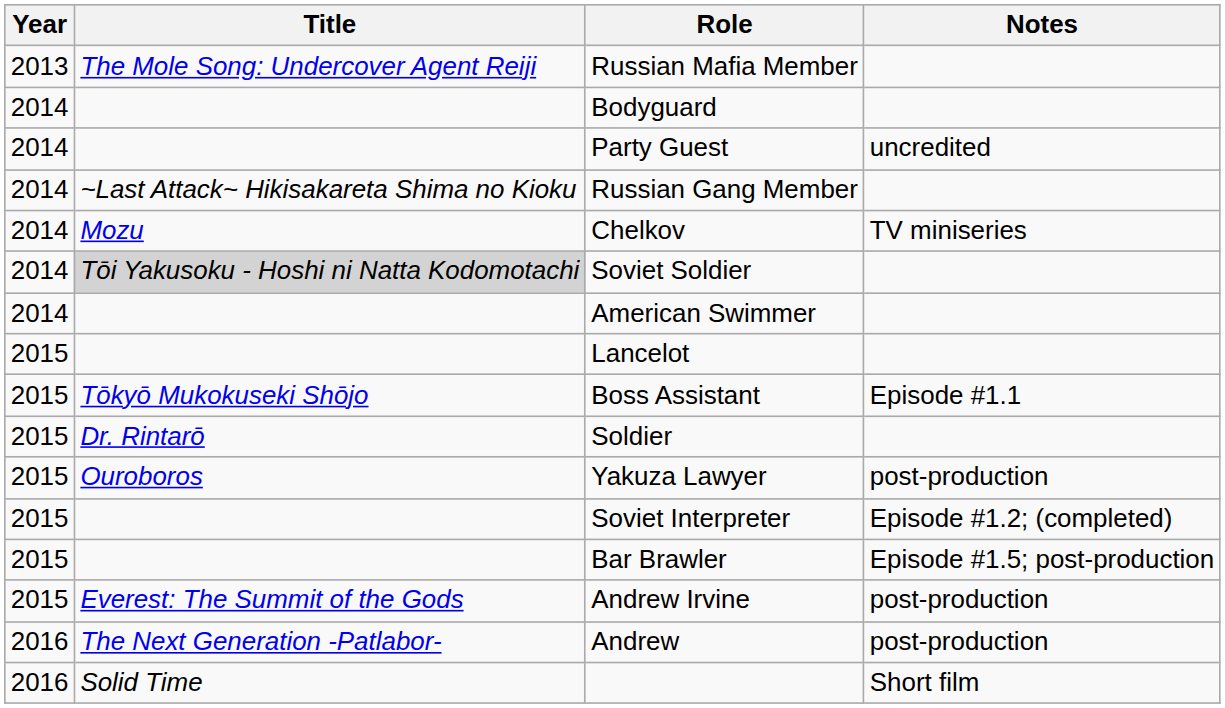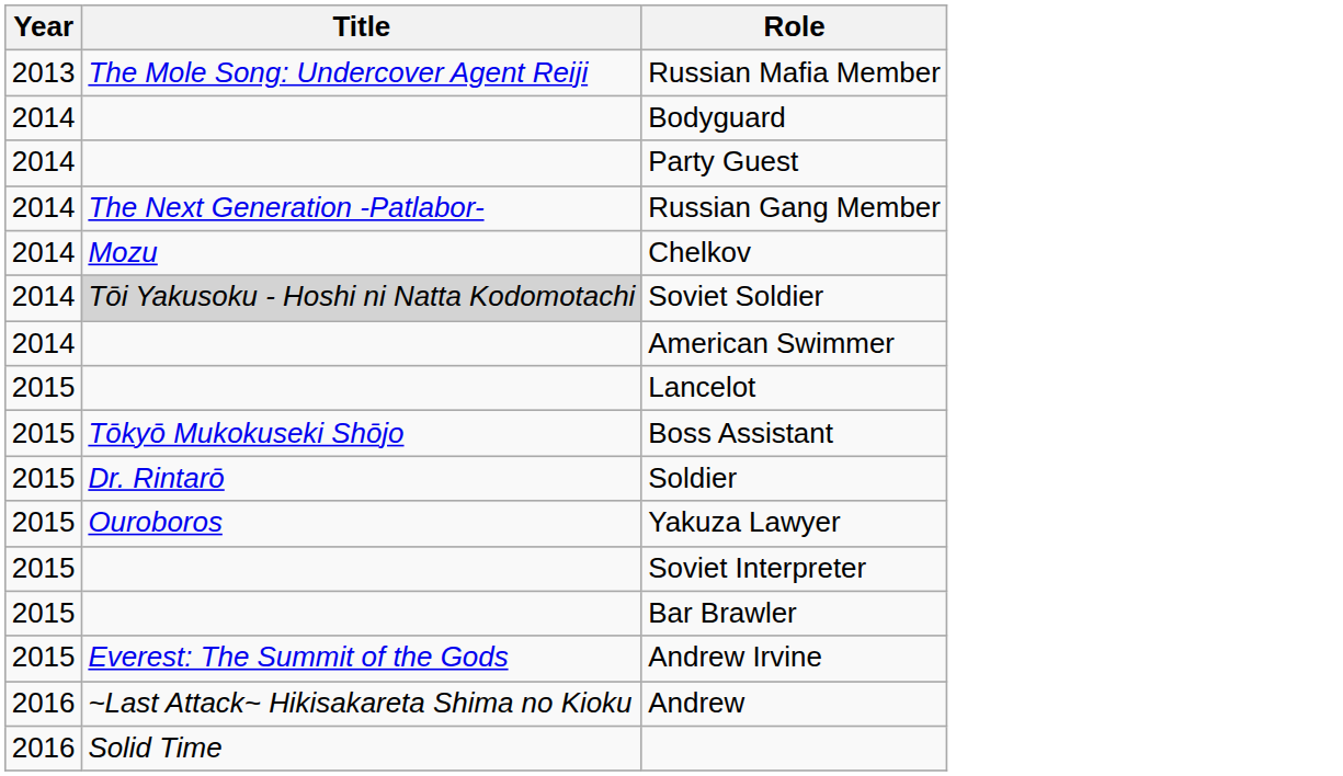 <table class="wikitable sortable">
 <tr>
 <th>Year</th>
 <th>Title</th>
 <th>Role</th>
-<th class="unsortable">Notes</th>
 </tr>
 <tr>
 <td>2013</td>
 <td><em><a href='#'>The Mole Song: Undercover Agent Reiji</a></em></td>
 <td>Russian Mafia Member</td>
-<td></td>
 </tr>
 <tr>
 <td>2014</td>
 <td><em></em></td>
 <td>Bodyguard</td>
-<td></td>
 </tr>
 <tr>
 <td>2014</td>
 <td><em></em></td>
 <td>Party Guest</td>
-<td>uncredited</td>
 </tr>
 <tr>
 <td>2014</td>
-<td><em>~Last Attack~ Hikisakareta Shima no Kioku</em></td>
+<td><em><a href='#'>The Next Generation -Patlabor-</a></em></td>
 <td>Russian Gang Member</td>
-<td></td>
 </tr>
 <tr>
 <td>2014</td>
 <td><em><a href='#'>Mozu</a></em></td>
 <td>Chelkov</td>
-<td>TV miniseries</td>
 </tr>
 <tr>
 <td>2014</td>
 <td style="background: lightgrey;"><em>Tōi Yakusoku - Hoshi ni Natta Kodomotachi</em></td>
 <td>Soviet Soldier</td>
-<td></td>
 </tr>
 <tr>
 <td>2014</td>
 <td><em></em></td>
 <td>American Swimmer</td>
-<td></td>
 </tr>
 <tr>
 <td>2015</td>
 <td><em></em></td>
 <td>Lancelot</td>
-<td></td>
 </tr>
 <tr>
 <td>2015</td>
 <td><em><a href='#'>Tōkyō Mukokuseki Shōjo</a></em></td>
 <td>Boss Assistant</td>
-<td>Episode #1.1</td>
 </tr>
 <tr>
 <td>2015</td>
 <td><em><a href='#'>Dr. Rintarō</a></em></td>
 <td>Soldier</td>
-<td></td>
 </tr>
 <tr>
 <td>2015</td>
 <td><em><a href='#'>Ouroboros</a></em></td>
 <td>Yakuza Lawyer</td>
-<td>post-production</td>
 </tr>
 <tr>
 <td>2015</td>
 <td><em></em></td>
 <td>Soviet Interpreter</td>
-<td>Episode #1.2; (completed)</td>
 </tr>
 <tr>
 <td>2015</td>
 <td><em></em></td>
 <td>Bar Brawler</td>
-<td>Episode #1.5; post-production</td>
 </tr>
 <tr>
 <td>2015</td>
 <td><em><a href='#'>Everest: The Summit of the Gods</a></em></td>
 <td>Andrew Irvine</td>
-<td>post-production</td>
 </tr>
 <tr>
 <td>2016</td>
-<td><em><a href='#'>The Next Generation -Patlabor-</a></em></td>
+<td><em>~Last Attack~ Hikisakareta Shima no Kioku</em></td>
 <td>Andrew</td>
-<td>post-production</td>
 </tr>
 <tr>
 <td>2016</td>
 <td><em>Solid Time</em></td>
 <td></td>
-<td>Short film</td>
 </tr>
 </table>
